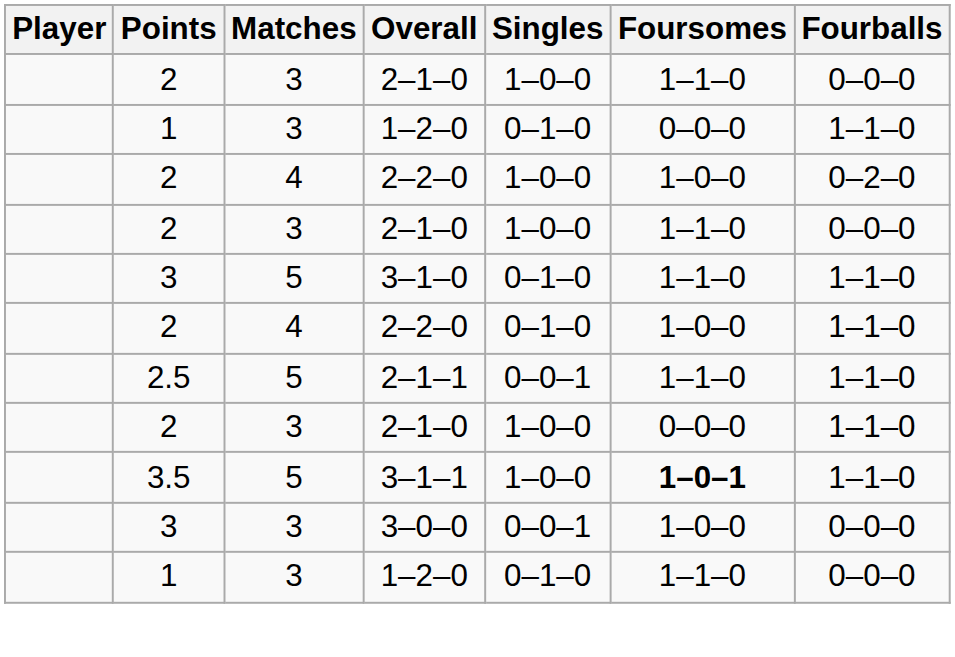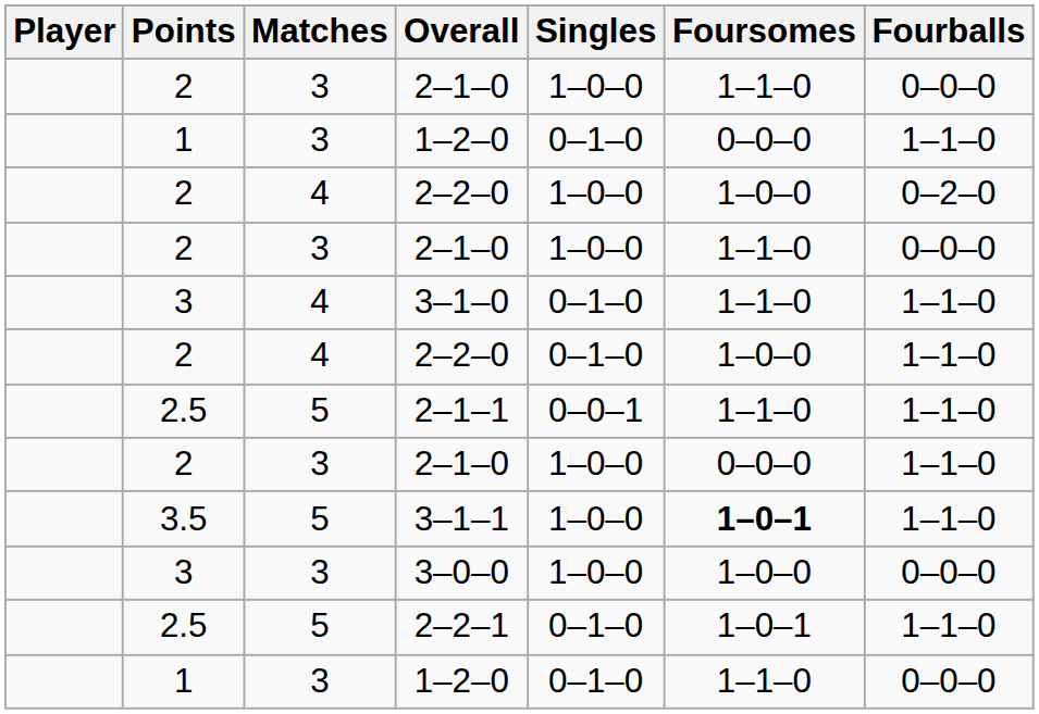 <table class="wikitable sortable" style="text-align:center">
 <tr>
 <th>Player</th>
 <th>Points</th>
 <th>Matches</th>
 <th>Overall</th>
 <th>Singles</th>
 <th>Foursomes</th>
 <th>Fourballs</th>
 </tr>
 <tr>
 <td align=left></td>
 <td>2</td>
 <td>3</td>
 <td>2–1–0</td>
 <td>1–0–0</td>
 <td>1–1–0</td>
 <td>0–0–0</td>
 </tr>
 <tr>
 <td align=left></td>
 <td>1</td>
 <td>3</td>
 <td>1–2–0</td>
 <td>0–1–0</td>
 <td>0–0–0</td>
 <td>1–1–0</td>
 </tr>
 <tr>
 <td align=left></td>
 <td>2</td>
 <td>4</td>
 <td>2–2–0</td>
 <td>1–0–0</td>
 <td>1–0–0</td>
 <td>0–2–0</td>
 </tr>
 <tr>
 <td align=left></td>
 <td>2</td>
 <td>3</td>
 <td>2–1–0</td>
 <td>1–0–0</td>
 <td>1–1–0</td>
 <td>0–0–0</td>
 </tr>
 <tr>
 <td align=left></td>
 <td>3</td>
-<td>5</td>
+<td>4</td>
 <td>3–1–0</td>
 <td>0–1–0</td>
 <td>1–1–0</td>
 <td>1–1–0</td>
 </tr>
 <tr>
 <td align=left></td>
 <td>2</td>
 <td>4</td>
 <td>2–2–0</td>
 <td>0–1–0</td>
 <td>1–0–0</td>
 <td>1–1–0</td>
 </tr>
 <tr>
 <td align=left></td>
 <td>2.5</td>
 <td>5</td>
 <td>2–1–1</td>
 <td>0–0–1</td>
 <td>1–1–0</td>
 <td>1–1–0</td>
 </tr>
 <tr>
 <td align=left></td>
 <td>2</td>
 <td>3</td>
 <td>2–1–0</td>
 <td>1–0–0</td>
 <td>0–0–0</td>
 <td>1–1–0</td>
 </tr>
 <tr>
 <td align=left></td>
 <td>3.5</td>
 <td>5</td>
 <td>3–1–1</td>
 <td>1–0–0</td>
 <td><strong>1–0–1</strong></td>
 <td>1–1–0</td>
 </tr>
 <tr>
 <td align=left></td>
 <td>3</td>
 <td>3</td>
 <td>3–0–0</td>
-<td>0–0–1</td>
+<td>1–0–0</td>
 <td>1–0–0</td>
 <td>0–0–0</td>
+</tr>
+<tr>
+<td align=left></td>
+<td>2.5</td>
+<td>5</td>
+<td>2–2–1</td>
+<td>0–1–0</td>
+<td>1–0–1</td>
+<td>1–1–0</td>
 </tr>
 <tr>
 <td align=left></td>
 <td>1</td>
 <td>3</td>
 <td>1–2–0</td>
 <td>0–1–0</td>
 <td>1–1–0</td>
 <td>0–0–0</td>
 </tr>
 </table>
